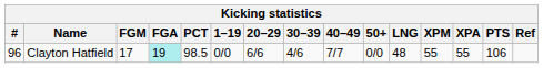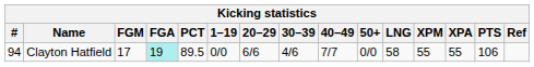 <table class="wikitable sortable collapsible collapsed">
 <tr>
 <th colspan="15">Kicking statistics</th>
 </tr>
 <tr>
 <th>#</th>
 <th>Name</th>
 <th>FGM</th>
 <th>FGA</th>
 <th>PCT</th>
 <th>1–19</th>
 <th>20–29</th>
 <th>30–39</th>
 <th>40–49</th>
 <th>50+</th>
 <th>LNG</th>
 <th>XPM</th>
 <th>XPA</th>
 <th>PTS</th>
 <th>Ref</th>
 </tr>
 <tr>
-<td>96</td>
+<td>94</td>
 <td>Clayton Hatfield</td>
 <td>17</td>
 <td style="background: paleturquoise;">19</td>
-<td>98.5</td>
+<td>89.5</td>
 <td>0/0</td>
 <td>6/6</td>
 <td>4/6</td>
 <td>7/7</td>
 <td>0/0</td>
-<td>48</td>
+<td>58</td>
 <td>55</td>
 <td>55</td>
 <td>106</td>
 <td></td>
 </tr>
 </table>
